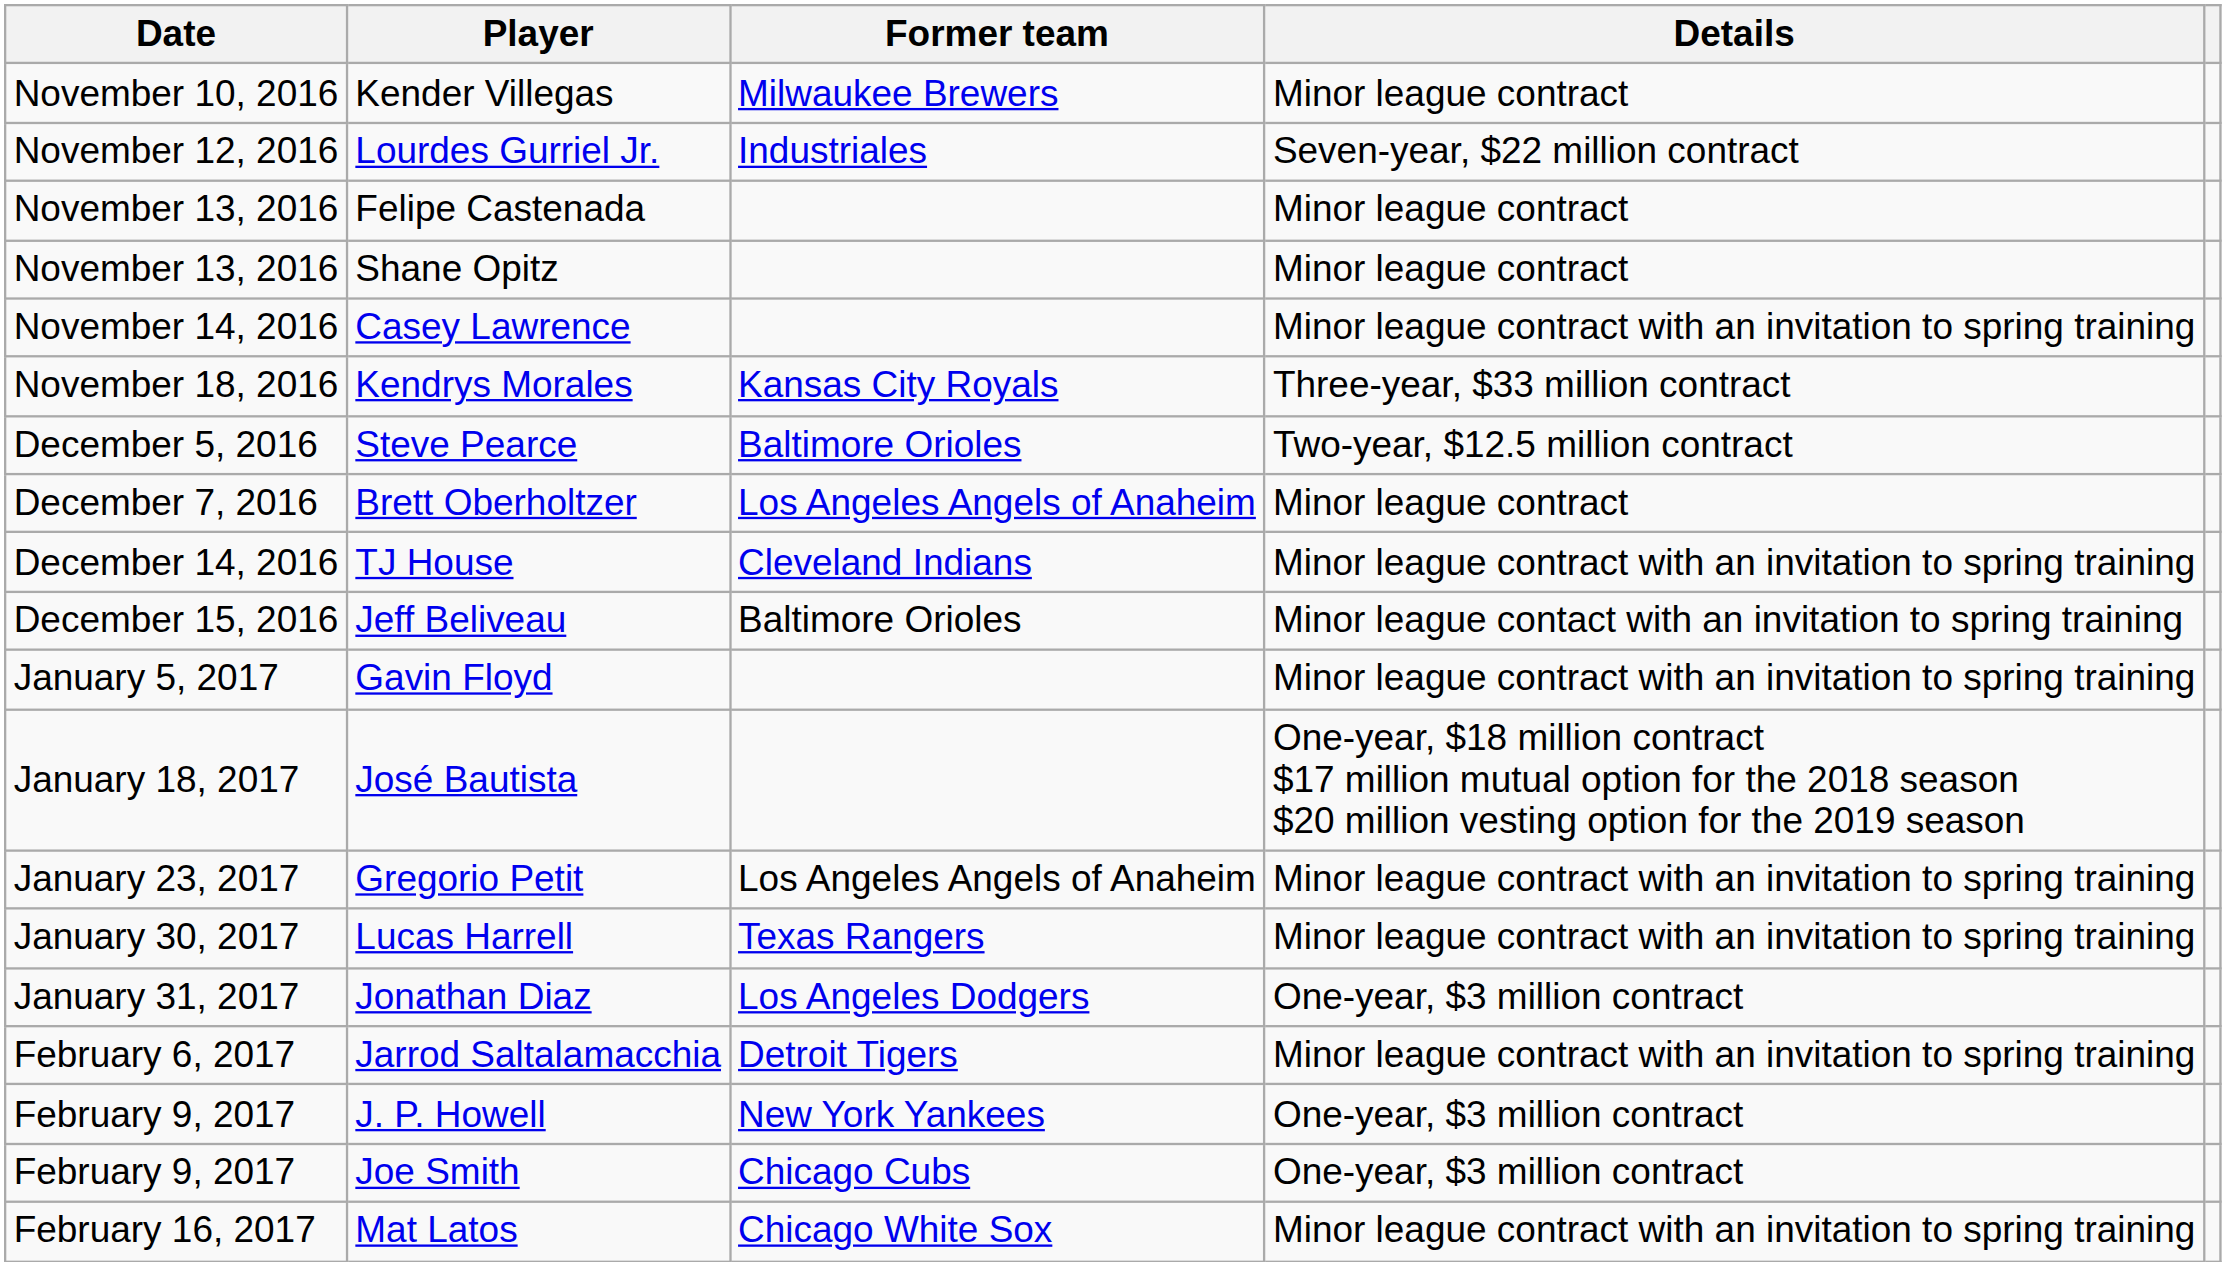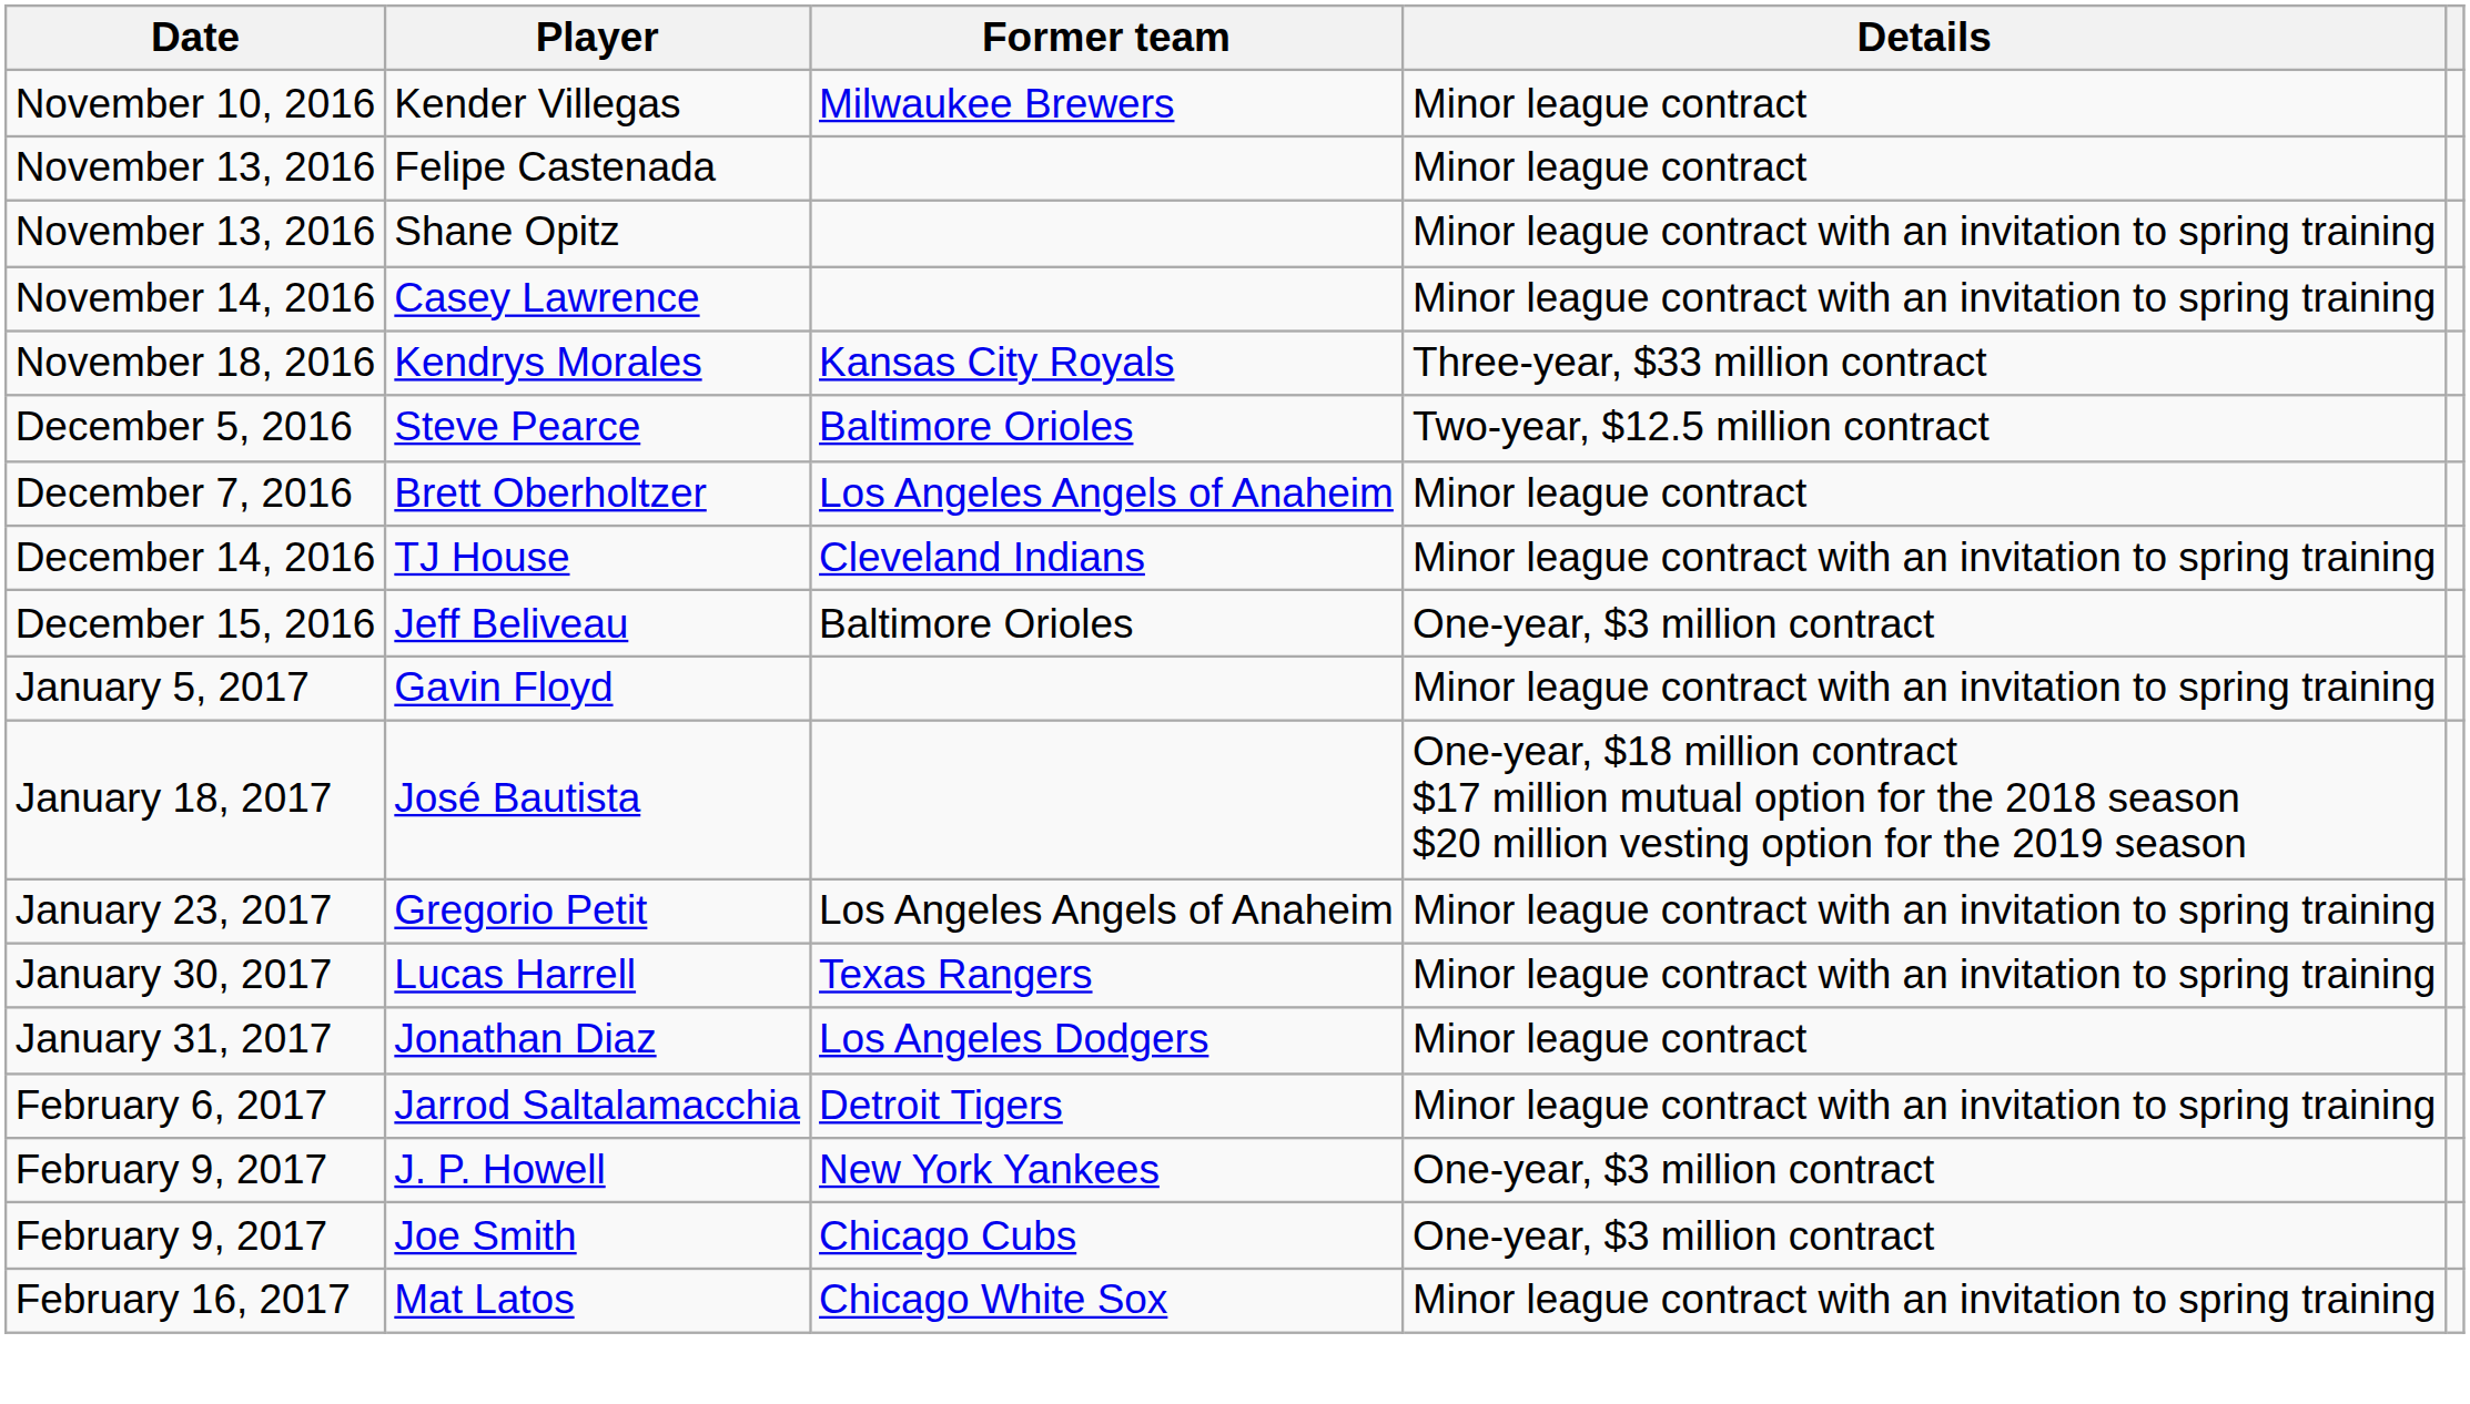 <table class="wikitable">
 <tr>
 <th>Date</th>
 <th>Player</th>
 <th>Former team</th>
 <th>Details</th>
 <th></th>
 </tr>
 <tr>
 <td>November 10, 2016</td>
 <td>Kender Villegas</td>
 <td><a href='#'>Milwaukee Brewers</a></td>
 <td>Minor league contract</td>
 <td></td>
 </tr>
 <tr>
-<td>November 12, 2016</td>
-<td><a href='#'>Lourdes Gurriel Jr.</a></td>
-<td><a href='#'>Industriales</a></td>
-<td>Seven-year, $22 million contract</td>
-<td></td>
-</tr>
-<tr>
 <td>November 13, 2016</td>
 <td>Felipe Castenada</td>
 <td></td>
 <td>Minor league contract</td>
 <td></td>
 </tr>
 <tr>
 <td>November 13, 2016</td>
 <td>Shane Opitz</td>
 <td></td>
-<td>Minor league contract</td>
+<td>Minor league contract with an invitation to spring training</td>
 <td></td>
 </tr>
 <tr>
 <td>November 14, 2016</td>
 <td><a href='#'>Casey Lawrence</a></td>
 <td></td>
 <td>Minor league contract with an invitation to spring training</td>
 <td></td>
 </tr>
 <tr>
 <td>November 18, 2016</td>
 <td><a href='#'>Kendrys Morales</a></td>
 <td><a href='#'>Kansas City Royals</a></td>
 <td>Three-year, $33 million contract</td>
 <td></td>
 </tr>
 <tr>
 <td>December 5, 2016</td>
 <td><a href='#'>Steve Pearce</a></td>
 <td><a href='#'>Baltimore Orioles</a></td>
 <td>Two-year, $12.5 million contract</td>
 <td></td>
 </tr>
 <tr>
 <td>December 7, 2016</td>
 <td><a href='#'>Brett Oberholtzer</a></td>
 <td><a href='#'>Los Angeles Angels of Anaheim</a></td>
 <td>Minor league contract</td>
 <td></td>
 </tr>
 <tr>
 <td>December 14, 2016</td>
 <td><a href='#'>TJ House</a></td>
 <td><a href='#'>Cleveland Indians</a></td>
 <td>Minor league contract with an invitation to spring training</td>
 <td></td>
 </tr>
 <tr>
 <td>December 15, 2016</td>
 <td><a href='#'>Jeff Beliveau</a></td>
 <td>Baltimore Orioles</td>
-<td>Minor league contact with an invitation to spring training</td>
+<td>One-year, $3 million contract</td>
 <td></td>
 </tr>
 <tr>
 <td>January 5, 2017</td>
 <td><a href='#'>Gavin Floyd</a></td>
 <td></td>
 <td>Minor league contract with an invitation to spring training</td>
 <td></td>
 </tr>
 <tr>
 <td>January 18, 2017</td>
 <td><a href='#'>José Bautista</a></td>
 <td></td>
 <td>One-year, $18 million contract<br>$17 million mutual option for the 2018 season<br>$20 million vesting option for the 2019 season</td>
 <td></td>
 </tr>
 <tr>
 <td>January 23, 2017</td>
 <td><a href='#'>Gregorio Petit</a></td>
 <td>Los Angeles Angels of Anaheim</td>
 <td>Minor league contract with an invitation to spring training</td>
 <td></td>
 </tr>
 <tr>
 <td>January 30, 2017</td>
 <td><a href='#'>Lucas Harrell</a></td>
 <td><a href='#'>Texas Rangers</a></td>
 <td>Minor league contract with an invitation to spring training</td>
 <td></td>
 </tr>
 <tr>
 <td>January 31, 2017</td>
 <td><a href='#'>Jonathan Diaz</a></td>
 <td><a href='#'>Los Angeles Dodgers</a></td>
-<td>One-year, $3 million contract</td>
+<td>Minor league contract</td>
 <td></td>
 </tr>
 <tr>
 <td>February 6, 2017</td>
 <td><a href='#'>Jarrod Saltalamacchia</a></td>
 <td><a href='#'>Detroit Tigers</a></td>
 <td>Minor league contract with an invitation to spring training</td>
 <td></td>
 </tr>
 <tr>
 <td>February 9, 2017</td>
 <td><a href='#'>J. P. Howell</a></td>
 <td><a href='#'>New York Yankees</a></td>
 <td>One-year, $3 million contract</td>
 <td></td>
 </tr>
 <tr>
 <td>February 9, 2017</td>
 <td><a href='#'>Joe Smith</a></td>
 <td><a href='#'>Chicago Cubs</a></td>
 <td>One-year, $3 million contract</td>
 <td></td>
 </tr>
 <tr>
 <td>February 16, 2017</td>
 <td><a href='#'>Mat Latos</a></td>
 <td><a href='#'>Chicago White Sox</a></td>
 <td>Minor league contract with an invitation to spring training</td>
 <td></td>
 </tr>
 </table>
